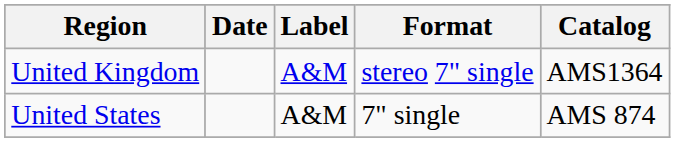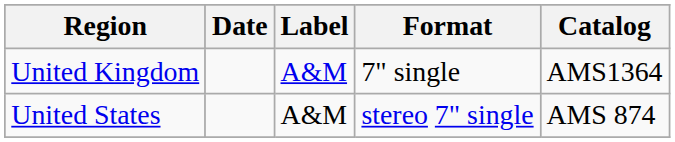 <table class="wikitable">
 <tr>
 <th>Region</th>
 <th>Date</th>
 <th>Label</th>
 <th>Format</th>
 <th>Catalog</th>
 </tr>
 <tr>
 <td><a href='#'>United Kingdom</a></td>
 <td></td>
 <td><a href='#'>A&M</a></td>
-<td><a href='#'>stereo</a> <a href='#'>7" single</a></td>
+<td>7" single</td>
 <td>AMS1364</td>
 </tr>
 <tr>
 <td><a href='#'>United States</a></td>
 <td></td>
 <td>A&M</td>
-<td>7" single</td>
+<td><a href='#'>stereo</a> <a href='#'>7" single</a></td>
 <td>AMS 874</td>
 </tr>
 </table>
